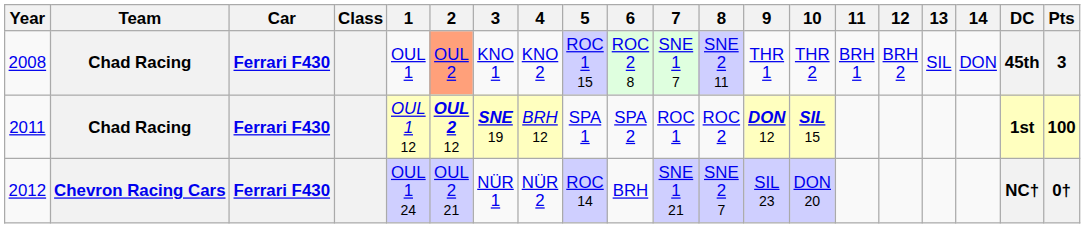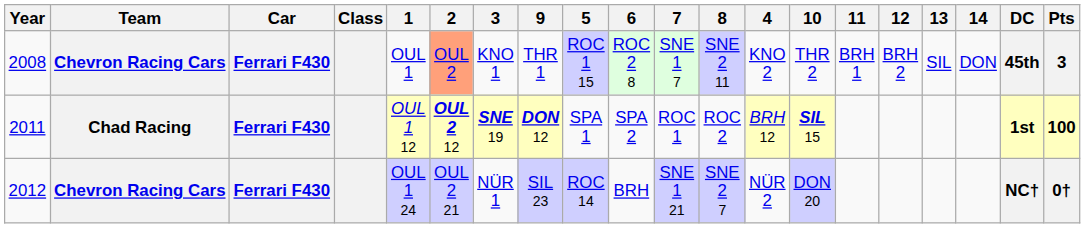 <table class="wikitable" style="text-align:center; font-size:85%">
 <tr>
 <th>Year</th>
 <th>Team</th>
 <th>Car</th>
 <th>Class</th>
 <th>1</th>
 <th>2</th>
 <th>3</th>
-<th>4</th>
+<th>9</th>
 <th>5</th>
 <th>6</th>
 <th>7</th>
 <th>8</th>
-<th>9</th>
+<th>4</th>
 <th>10</th>
 <th>11</th>
 <th>12</th>
 <th>13</th>
 <th>14</th>
 <th>DC</th>
 <th>Pts</th>
 </tr>
 <tr>
 <td><a href='#'>2008</a></td>
-<th nowrap>Chad Racing</th>
+<th nowrap><a href='#'>Chevron Racing Cars</a></th>
 <th nowrap><a href='#'>Ferrari F430</a></th>
 <th><span></span></th>
 <td><a href='#'>OUL<br>1</a></td>
 <td style="background: lightsalmon;"><a href='#'>OUL<br>2</a></td>
 <td><a href='#'>KNO<br>1</a></td>
-<td><a href='#'>KNO<br>2</a></td>
+<td><a href='#'>THR<br>1</a></td>
 <td style="background:#CFCFFF;"><a href='#'>ROC<br>1</a><br><small>15</small></td>
 <td style="background:#DFFFDF;"><a href='#'>ROC<br>2</a><br><small>8</small></td>
 <td style="background:#DFFFDF;"><a href='#'>SNE<br>1</a><br><small>7</small></td>
 <td style="background:#CFCFFF;"><a href='#'>SNE<br>2</a><br><small>11</small></td>
-<td><a href='#'>THR<br>1</a></td>
+<td><a href='#'>KNO<br>2</a></td>
 <td><a href='#'>THR<br>2</a></td>
 <td><a href='#'>BRH<br>1</a></td>
 <td><a href='#'>BRH<br>2</a></td>
 <td><a href='#'>SIL</a></td>
 <td><a href='#'>DON</a></td>
 <th>45th</th>
 <th>3</th>
 </tr>
 <tr>
 <td><a href='#'>2011</a></td>
 <th nowrap>Chad Racing</th>
 <th nowrap><a href='#'>Ferrari F430</a></th>
 <th><span></span></th>
 <td style="background:#FFFFBF;"><em><a href='#'>OUL<br>1</a></em><br><small>12</small></td>
 <td style="background:#FFFFBF;"><strong><em><a href='#'>OUL<br>2</a></em></strong><br><small>12</small></td>
 <td style="background:#FFFFBF;"><strong><em><a href='#'>SNE</a></em></strong><br><small>19</small></td>
-<td style="background:#FFFFBF;"><em><a href='#'>BRH</a></em><br><small>12</small></td>
+<td style="background:#FFFFBF;"><strong><em><a href='#'>DON</a></em></strong><br><small>12</small></td>
 <td><a href='#'>SPA<br>1</a></td>
 <td><a href='#'>SPA<br>2</a></td>
 <td><a href='#'>ROC<br>1</a></td>
 <td><a href='#'>ROC<br>2</a></td>
-<td style="background:#FFFFBF;"><strong><em><a href='#'>DON</a></em></strong><br><small>12</small></td>
+<td style="background:#FFFFBF;"><em><a href='#'>BRH</a></em><br><small>12</small></td>
 <td style="background:#FFFFBF;"><strong><em><a href='#'>SIL</a></em></strong><br><small>15</small></td>
 <td></td>
 <td></td>
 <td></td>
 <td></td>
 <td style="background:#FFFFBF;"><strong>1st</strong></td>
 <td style="background:#FFFFBF;"><strong>100</strong></td>
 </tr>
 <tr>
 <td><a href='#'>2012</a></td>
 <th nowrap><a href='#'>Chevron Racing Cars</a></th>
 <th nowrap><a href='#'>Ferrari F430</a></th>
 <th><span></span></th>
 <td style="background:#CFCFFF;"><a href='#'>OUL<br>1</a><br><small>24</small></td>
 <td style="background:#CFCFFF;"><a href='#'>OUL<br>2</a><br><small>21</small></td>
 <td><a href='#'>NÜR<br>1</a></td>
-<td><a href='#'>NÜR<br>2</a></td>
+<td style="background:#CFCFFF;"><a href='#'>SIL</a><br><small>23</small></td>
 <td style="background:#CFCFFF;"><a href='#'>ROC</a><br><small>14</small></td>
 <td><a href='#'>BRH</a></td>
 <td style="background:#CFCFFF;"><a href='#'>SNE<br>1</a><br><small>21</small></td>
 <td style="background:#CFCFFF;"><a href='#'>SNE<br>2</a><br><small>7</small></td>
-<td style="background:#CFCFFF;"><a href='#'>SIL</a><br><small>23</small></td>
+<td><a href='#'>NÜR<br>2</a></td>
 <td style="background:#CFCFFF;"><a href='#'>DON</a><br><small>20</small></td>
 <td></td>
 <td></td>
 <td></td>
 <td></td>
 <th>NC†</th>
 <th>0†</th>
 </tr>
 </table>
